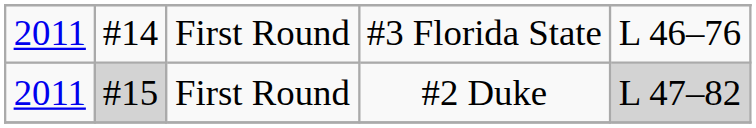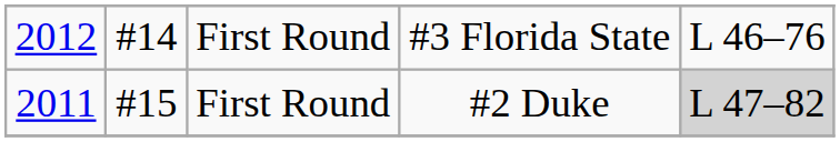 <table class="wikitable" style="text-align:center">
 <tr>
 </tr>
 <tr>
-<td rowspan=1><a href='#'>2011</a></td>
+<td rowspan=1><a href='#'>2012</a></td>
 <td>#14</td>
 <td>First Round</td>
 <td>#3 Florida State</td>
 <td>L 46–76</td>
 </tr>
 <tr style="text-align:center;">
 <td rowspan=1><a href='#'>2011</a></td>
-<td style="background: lightgrey;">#15</td>
+<td>#15</td>
 <td>First Round</td>
 <td>#2 Duke</td>
 <td style="background: lightgrey;">L 47–82</td>
 </tr>
 <tr style="text-align:center;">
 </tr>
 </table>
